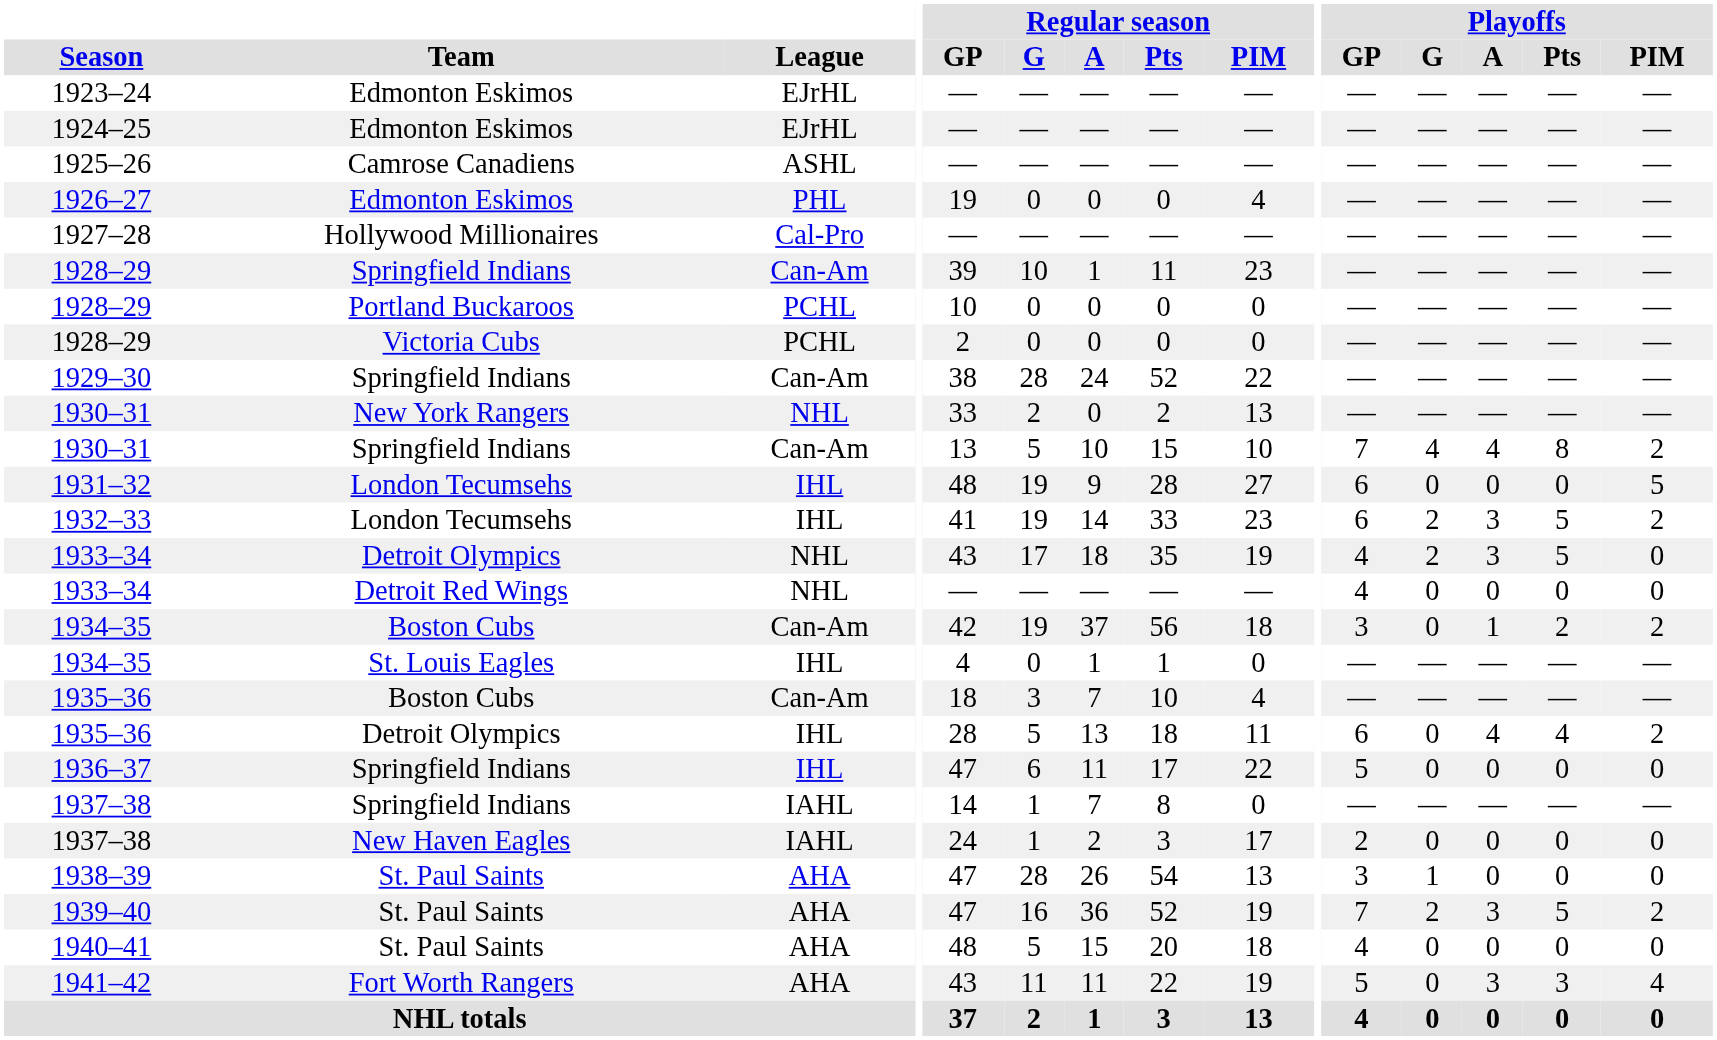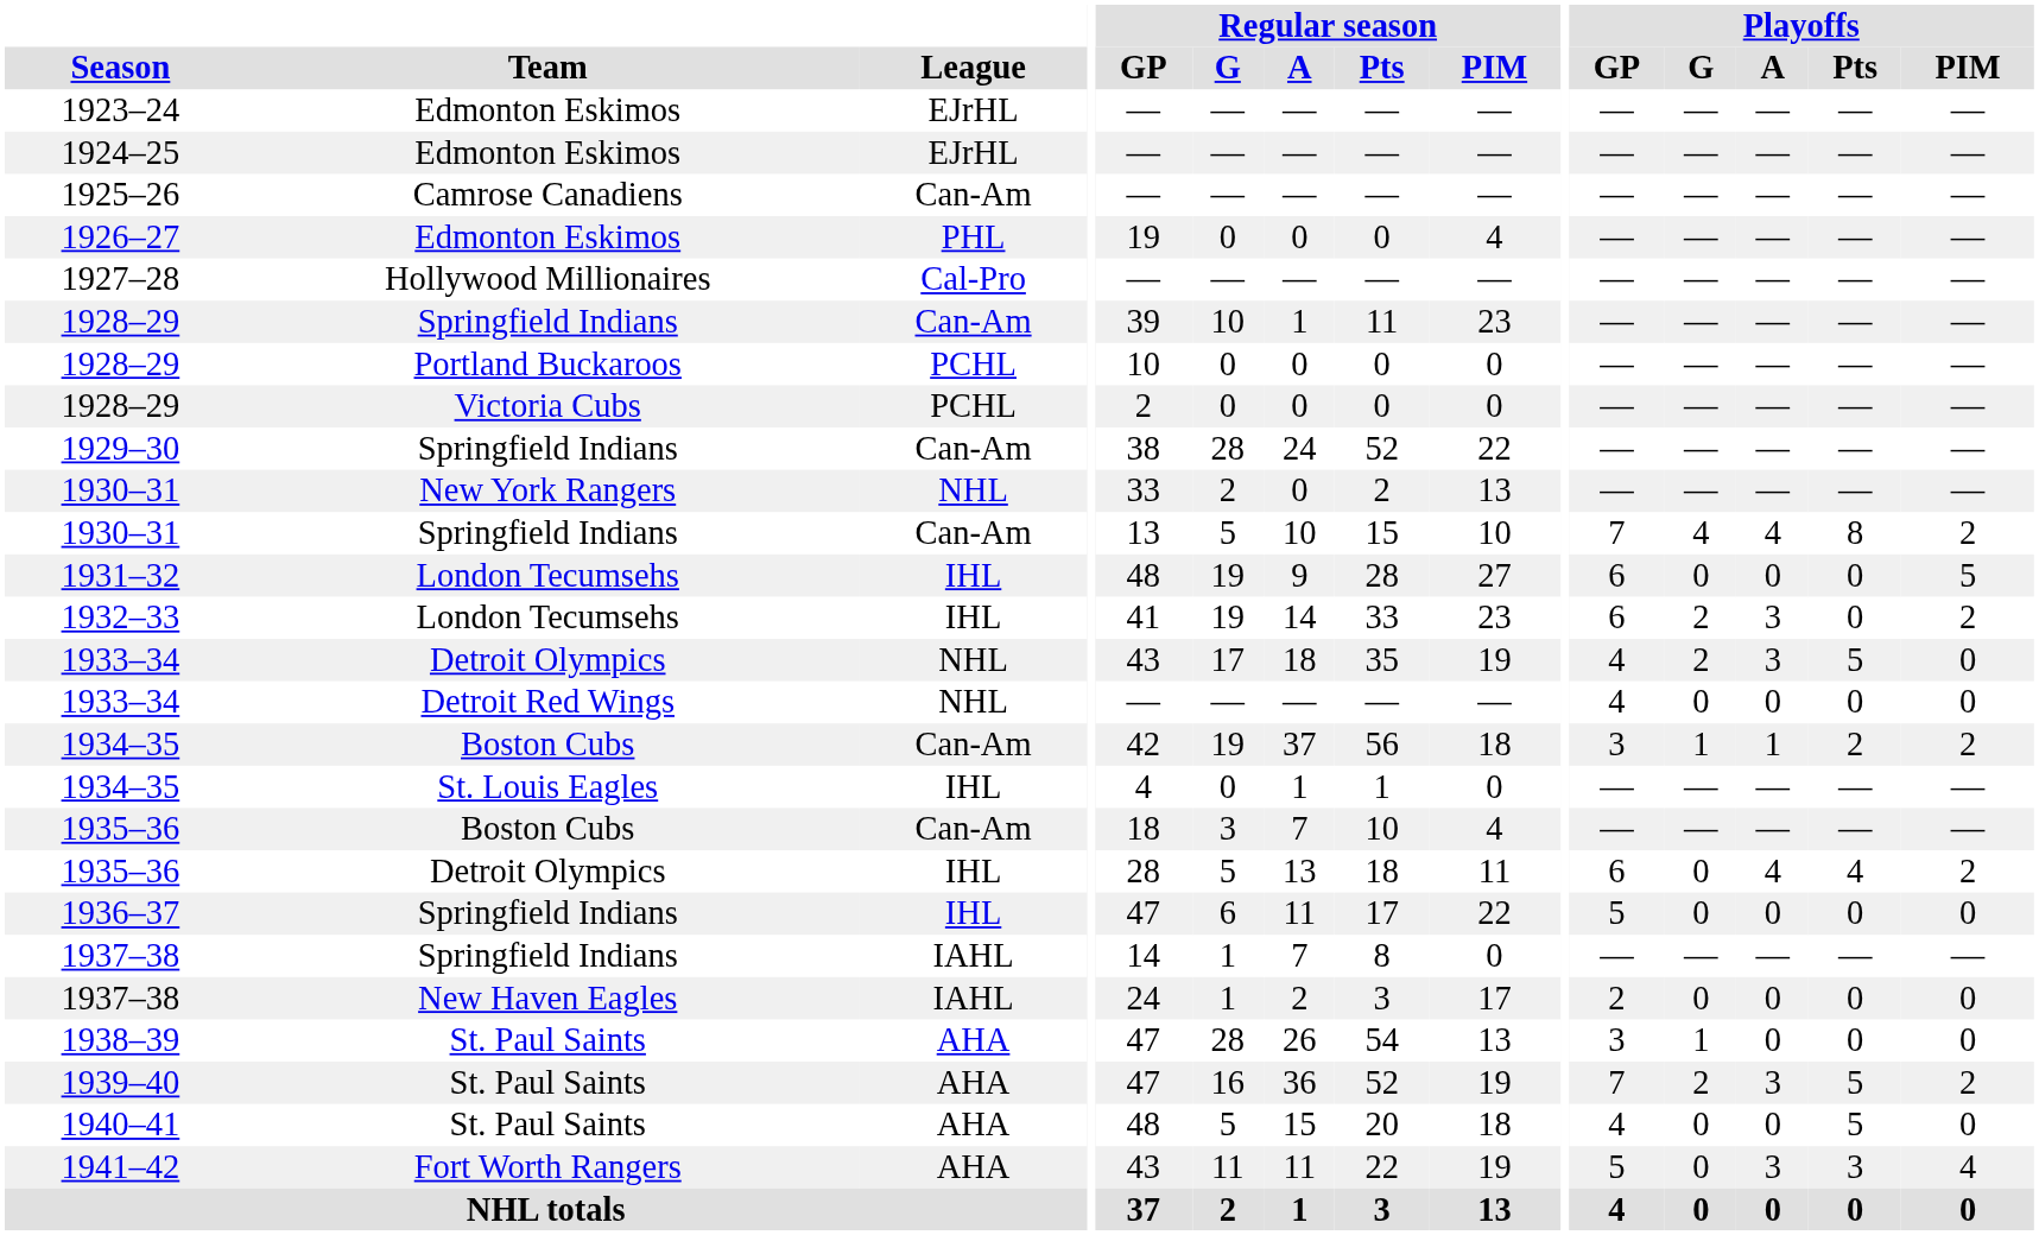 <table border="0" cellpadding="1" cellspacing="0" style="text-align:center; width:60em">
 <tr bgcolor="#e0e0e0">
 <th colspan="3" bgcolor="#ffffff"></th>
 <th rowspan="100" bgcolor="#ffffff"></th>
 <th colspan="5"><a href='#'>Regular season</a></th>
 <th rowspan="100" bgcolor="#ffffff"></th>
 <th colspan="5"><a href='#'>Playoffs</a></th>
 </tr>
 <tr bgcolor="#e0e0e0">
 <th><a href='#'>Season</a></th>
 <th>Team</th>
 <th>League</th>
 <th>GP</th>
 <th><a href='#'>G</a></th>
 <th><a href='#'>A</a></th>
 <th><a href='#'>Pts</a></th>
 <th><a href='#'>PIM</a></th>
 <th>GP</th>
 <th>G</th>
 <th>A</th>
 <th>Pts</th>
 <th>PIM</th>
 </tr>
 <tr>
 <td>1923–24</td>
 <td>Edmonton Eskimos</td>
 <td>EJrHL</td>
 <td>—</td>
 <td>—</td>
 <td>—</td>
 <td>—</td>
 <td>—</td>
 <td>—</td>
 <td>—</td>
 <td>—</td>
 <td>—</td>
 <td>—</td>
 </tr>
 <tr bgcolor="#f0f0f0">
 <td>1924–25</td>
 <td>Edmonton Eskimos</td>
 <td>EJrHL</td>
 <td>—</td>
 <td>—</td>
 <td>—</td>
 <td>—</td>
 <td>—</td>
 <td>—</td>
 <td>—</td>
 <td>—</td>
 <td>—</td>
 <td>—</td>
 </tr>
 <tr>
 <td>1925–26</td>
 <td>Camrose Canadiens</td>
-<td>ASHL</td>
+<td>Can-Am</td>
 <td>—</td>
 <td>—</td>
 <td>—</td>
 <td>—</td>
 <td>—</td>
 <td>—</td>
 <td>—</td>
 <td>—</td>
 <td>—</td>
 <td>—</td>
 </tr>
 <tr bgcolor="#f0f0f0">
 <td><a href='#'>1926–27</a></td>
 <td><a href='#'>Edmonton Eskimos</a></td>
 <td><a href='#'>PHL</a></td>
 <td>19</td>
 <td>0</td>
 <td>0</td>
 <td>0</td>
 <td>4</td>
 <td>—</td>
 <td>—</td>
 <td>—</td>
 <td>—</td>
 <td>—</td>
 </tr>
 <tr>
 <td>1927–28</td>
 <td>Hollywood Millionaires</td>
 <td><a href='#'>Cal-Pro</a></td>
 <td>—</td>
 <td>—</td>
 <td>—</td>
 <td>—</td>
 <td>—</td>
 <td>—</td>
 <td>—</td>
 <td>—</td>
 <td>—</td>
 <td>—</td>
 </tr>
 <tr bgcolor="#f0f0f0">
 <td><a href='#'>1928–29</a></td>
 <td><a href='#'>Springfield Indians</a></td>
 <td><a href='#'>Can-Am</a></td>
 <td>39</td>
 <td>10</td>
 <td>1</td>
 <td>11</td>
 <td>23</td>
 <td>—</td>
 <td>—</td>
 <td>—</td>
 <td>—</td>
 <td>—</td>
 </tr>
 <tr>
 <td><a href='#'>1928–29</a></td>
 <td><a href='#'>Portland Buckaroos</a></td>
 <td><a href='#'>PCHL</a></td>
 <td>10</td>
 <td>0</td>
 <td>0</td>
 <td>0</td>
 <td>0</td>
 <td>—</td>
 <td>—</td>
 <td>—</td>
 <td>—</td>
 <td>—</td>
 </tr>
 <tr bgcolor="#f0f0f0">
 <td>1928–29</td>
 <td><a href='#'>Victoria Cubs</a></td>
 <td>PCHL</td>
 <td>2</td>
 <td>0</td>
 <td>0</td>
 <td>0</td>
 <td>0</td>
 <td>—</td>
 <td>—</td>
 <td>—</td>
 <td>—</td>
 <td>—</td>
 </tr>
 <tr>
 <td><a href='#'>1929–30</a></td>
 <td>Springfield Indians</td>
 <td>Can-Am</td>
 <td>38</td>
 <td>28</td>
 <td>24</td>
 <td>52</td>
 <td>22</td>
 <td>—</td>
 <td>—</td>
 <td>—</td>
 <td>—</td>
 <td>—</td>
 </tr>
 <tr bgcolor="#f0f0f0">
 <td><a href='#'>1930–31</a></td>
 <td><a href='#'>New York Rangers</a></td>
 <td><a href='#'>NHL</a></td>
 <td>33</td>
 <td>2</td>
 <td>0</td>
 <td>2</td>
 <td>13</td>
 <td>—</td>
 <td>—</td>
 <td>—</td>
 <td>—</td>
 <td>—</td>
 </tr>
 <tr>
 <td><a href='#'>1930–31</a></td>
 <td>Springfield Indians</td>
 <td>Can-Am</td>
 <td>13</td>
 <td>5</td>
 <td>10</td>
 <td>15</td>
 <td>10</td>
 <td>7</td>
 <td>4</td>
 <td>4</td>
 <td>8</td>
 <td>2</td>
 </tr>
 <tr bgcolor="#f0f0f0">
 <td><a href='#'>1931–32</a></td>
 <td><a href='#'>London Tecumsehs</a></td>
 <td><a href='#'>IHL</a></td>
 <td>48</td>
 <td>19</td>
 <td>9</td>
 <td>28</td>
 <td>27</td>
 <td>6</td>
 <td>0</td>
 <td>0</td>
 <td>0</td>
 <td>5</td>
 </tr>
 <tr>
 <td><a href='#'>1932–33</a></td>
 <td>London Tecumsehs</td>
 <td>IHL</td>
 <td>41</td>
 <td>19</td>
 <td>14</td>
 <td>33</td>
 <td>23</td>
 <td>6</td>
 <td>2</td>
 <td>3</td>
-<td>5</td>
+<td>0</td>
 <td>2</td>
 </tr>
 <tr bgcolor="#f0f0f0">
 <td><a href='#'>1933–34</a></td>
 <td><a href='#'>Detroit Olympics</a></td>
 <td>NHL</td>
 <td>43</td>
 <td>17</td>
 <td>18</td>
 <td>35</td>
 <td>19</td>
 <td>4</td>
 <td>2</td>
 <td>3</td>
 <td>5</td>
 <td>0</td>
 </tr>
 <tr>
 <td><a href='#'>1933–34</a></td>
 <td><a href='#'>Detroit Red Wings</a></td>
 <td>NHL</td>
 <td>—</td>
 <td>—</td>
 <td>—</td>
 <td>—</td>
 <td>—</td>
 <td>4</td>
 <td>0</td>
 <td>0</td>
 <td>0</td>
 <td>0</td>
 </tr>
 <tr bgcolor="#f0f0f0">
 <td><a href='#'>1934–35</a></td>
 <td><a href='#'>Boston Cubs</a></td>
 <td>Can-Am</td>
 <td>42</td>
 <td>19</td>
 <td>37</td>
 <td>56</td>
 <td>18</td>
 <td>3</td>
-<td>0</td>
+<td>1</td>
 <td>1</td>
 <td>2</td>
 <td>2</td>
 </tr>
 <tr>
 <td><a href='#'>1934–35</a></td>
 <td><a href='#'>St. Louis Eagles</a></td>
 <td>IHL</td>
 <td>4</td>
 <td>0</td>
 <td>1</td>
 <td>1</td>
 <td>0</td>
 <td>—</td>
 <td>—</td>
 <td>—</td>
 <td>—</td>
 <td>—</td>
 </tr>
 <tr bgcolor="#f0f0f0">
 <td><a href='#'>1935–36</a></td>
 <td>Boston Cubs</td>
 <td>Can-Am</td>
 <td>18</td>
 <td>3</td>
 <td>7</td>
 <td>10</td>
 <td>4</td>
 <td>—</td>
 <td>—</td>
 <td>—</td>
 <td>—</td>
 <td>—</td>
 </tr>
 <tr>
 <td><a href='#'>1935–36</a></td>
 <td>Detroit Olympics</td>
 <td>IHL</td>
 <td>28</td>
 <td>5</td>
 <td>13</td>
 <td>18</td>
 <td>11</td>
 <td>6</td>
 <td>0</td>
 <td>4</td>
 <td>4</td>
 <td>2</td>
 </tr>
 <tr bgcolor="#f0f0f0">
 <td><a href='#'>1936–37</a></td>
 <td>Springfield Indians</td>
 <td><a href='#'>IHL</a></td>
 <td>47</td>
 <td>6</td>
 <td>11</td>
 <td>17</td>
 <td>22</td>
 <td>5</td>
 <td>0</td>
 <td>0</td>
 <td>0</td>
 <td>0</td>
 </tr>
 <tr>
 <td><a href='#'>1937–38</a></td>
 <td>Springfield Indians</td>
 <td>IAHL</td>
 <td>14</td>
 <td>1</td>
 <td>7</td>
 <td>8</td>
 <td>0</td>
 <td>—</td>
 <td>—</td>
 <td>—</td>
 <td>—</td>
 <td>—</td>
 </tr>
 <tr bgcolor="#f0f0f0">
 <td>1937–38</td>
 <td><a href='#'>New Haven Eagles</a></td>
 <td>IAHL</td>
 <td>24</td>
 <td>1</td>
 <td>2</td>
 <td>3</td>
 <td>17</td>
 <td>2</td>
 <td>0</td>
 <td>0</td>
 <td>0</td>
 <td>0</td>
 </tr>
 <tr>
 <td><a href='#'>1938–39</a></td>
 <td><a href='#'>St. Paul Saints</a></td>
 <td><a href='#'>AHA</a></td>
 <td>47</td>
 <td>28</td>
 <td>26</td>
 <td>54</td>
 <td>13</td>
 <td>3</td>
 <td>1</td>
 <td>0</td>
 <td>0</td>
 <td>0</td>
 </tr>
 <tr bgcolor="#f0f0f0">
 <td><a href='#'>1939–40</a></td>
 <td>St. Paul Saints</td>
 <td>AHA</td>
 <td>47</td>
 <td>16</td>
 <td>36</td>
 <td>52</td>
 <td>19</td>
 <td>7</td>
 <td>2</td>
 <td>3</td>
 <td>5</td>
 <td>2</td>
 </tr>
 <tr>
 <td><a href='#'>1940–41</a></td>
 <td>St. Paul Saints</td>
 <td>AHA</td>
 <td>48</td>
 <td>5</td>
 <td>15</td>
 <td>20</td>
 <td>18</td>
 <td>4</td>
 <td>0</td>
 <td>0</td>
-<td>0</td>
+<td>5</td>
 <td>0</td>
 </tr>
 <tr bgcolor="#f0f0f0">
 <td><a href='#'>1941–42</a></td>
 <td><a href='#'>Fort Worth Rangers</a></td>
 <td>AHA</td>
 <td>43</td>
 <td>11</td>
 <td>11</td>
 <td>22</td>
 <td>19</td>
 <td>5</td>
 <td>0</td>
 <td>3</td>
 <td>3</td>
 <td>4</td>
 </tr>
 <tr bgcolor="#e0e0e0">
 <th colspan="3">NHL totals</th>
 <th>37</th>
 <th>2</th>
 <th>1</th>
 <th>3</th>
 <th>13</th>
 <th>4</th>
 <th>0</th>
 <th>0</th>
 <th>0</th>
 <th>0</th>
 </tr>
 </table>
